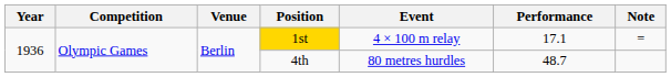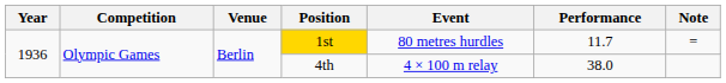 <table class="wikitable" width=55% style="font-size:90%; text-align:center;">
 <tr>
 <th>Year</th>
 <th>Competition</th>
 <th>Venue</th>
 <th>Position</th>
 <th>Event</th>
 <th>Performance</th>
 <th>Note</th>
 </tr>
 <tr>
 <td rowspan=2>1936</td>
 <td rowspan=2 align=left><a href='#'>Olympic Games</a></td>
 <td rowspan=2 align=left> <a href='#'>Berlin</a></td>
 <td bgcolor=gold>1st</td>
-<td><a href='#'>4 × 100 m relay</a></td>
-<td>17.1</td>
+<td><a href='#'>80 metres hurdles</a></td>
+<td>11.7</td>
 <td> =</td>
 </tr>
 <tr>
 <td>4th</td>
-<td><a href='#'>80 metres hurdles</a></td>
-<td>48.7</td>
+<td><a href='#'>4 × 100 m relay</a></td>
+<td>38.0</td>
 <td></td>
 </tr>
 </table>
